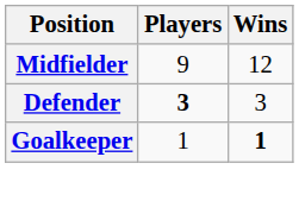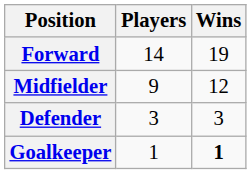 <table class="wikitable sortable plainrowheaders" style=text-align:center>
 <tr>
 <th scope=col>Position</th>
 <th scope=col>Players</th>
 <th scope=col>Wins</th>
+</tr>
+<tr>
+<th scope=row><a href='#'>Forward</a></th>
+<td>14</td>
+<td>19</td>
 </tr>
 <tr>
 <th scope=row><a href='#'>Midfielder</a></th>
 <td>9</td>
 <td>12</td>
 </tr>
 <tr>
 <th scope=row><a href='#'>Defender</a></th>
-<td><strong>3</strong></td>
+<td>3</td>
 <td>3</td>
 </tr>
 <tr>
 <th scope=row><a href='#'>Goalkeeper</a></th>
 <td>1</td>
 <td><strong>1</strong></td>
 </tr>
 </table>
